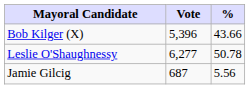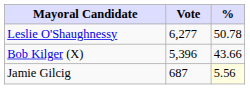 <table class="wikitable">
 <tr>
 <th style="background:#ddf; width:200px;">Mayoral Candidate</th>
 <th style="background:#ddf; width:50px;">Vote</th>
 <th style="background:#ddf; width:30px;">%</th>
 </tr>
 <tr>
+<td><a href='#'>Leslie O'Shaughnessy</a></td>
+<td>6,277</td>
+<td>50.78</td>
+</tr>
+<tr>
 <td><a href='#'>Bob Kilger</a> (X)</td>
 <td>5,396</td>
 <td>43.66</td>
 </tr>
 <tr>
-<td><a href='#'>Leslie O'Shaughnessy</a></td>
-<td>6,277</td>
-<td>50.78</td>
-</tr>
-<tr>
 <td>Jamie Gilcig</td>
 <td>687</td>
-<td>5.56</td>
+<td style="background: lightyellow;">5.56</td>
 </tr>
 </table>
